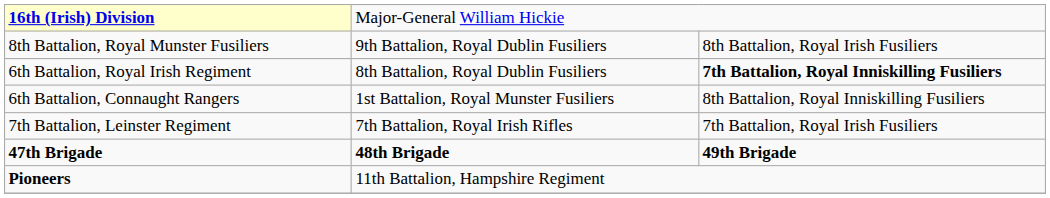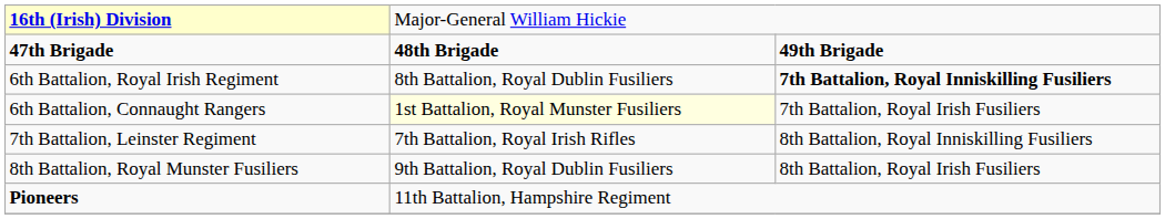 <table class="wikitable">
 <tr>
 <td style="background:#FFFFCC;"><strong><a href='#'>16th (Irish) Division</a>  </strong></td>
 <td colspan="2">Major-General <a href='#'>William Hickie</a></td>
 </tr>
 <tr>
-<td>8th Battalion, Royal Munster Fusiliers</td>
-<td>9th Battalion, Royal Dublin Fusiliers</td>
-<td>8th Battalion, Royal Irish Fusiliers</td>
+<td width="320pt"><strong>47th Brigade</strong></td>
+<td width="320pt"><strong>48th Brigade</strong></td>
+<td width="320pt"><strong>49th Brigade</strong></td>
 </tr>
 <tr>
 <td>6th Battalion, Royal Irish Regiment</td>
 <td>8th Battalion, Royal Dublin Fusiliers</td>
 <td><strong>7th Battalion, Royal Inniskilling Fusiliers</strong></td>
 </tr>
 <tr>
 <td>6th Battalion, Connaught Rangers</td>
-<td>1st Battalion, Royal Munster Fusiliers</td>
-<td>8th Battalion, Royal Inniskilling Fusiliers</td>
+<td style="background: lightyellow;">1st Battalion, Royal Munster Fusiliers</td>
+<td>7th Battalion, Royal Irish Fusiliers</td>
 </tr>
 <tr>
 <td>7th Battalion, Leinster Regiment</td>
 <td>7th Battalion, Royal Irish Rifles</td>
-<td>7th Battalion, Royal Irish Fusiliers</td>
+<td>8th Battalion, Royal Inniskilling Fusiliers</td>
 </tr>
 <tr>
-<td width="320pt"><strong>47th Brigade</strong></td>
-<td width="320pt"><strong>48th Brigade</strong></td>
-<td width="320pt"><strong>49th Brigade</strong></td>
+<td>8th Battalion, Royal Munster Fusiliers</td>
+<td>9th Battalion, Royal Dublin Fusiliers</td>
+<td>8th Battalion, Royal Irish Fusiliers</td>
 </tr>
 <tr>
 <td><strong>Pioneers</strong></td>
 <td colspan="2">11th Battalion, Hampshire Regiment</td>
 </tr>
 <tr>
 </tr>
 </table>
